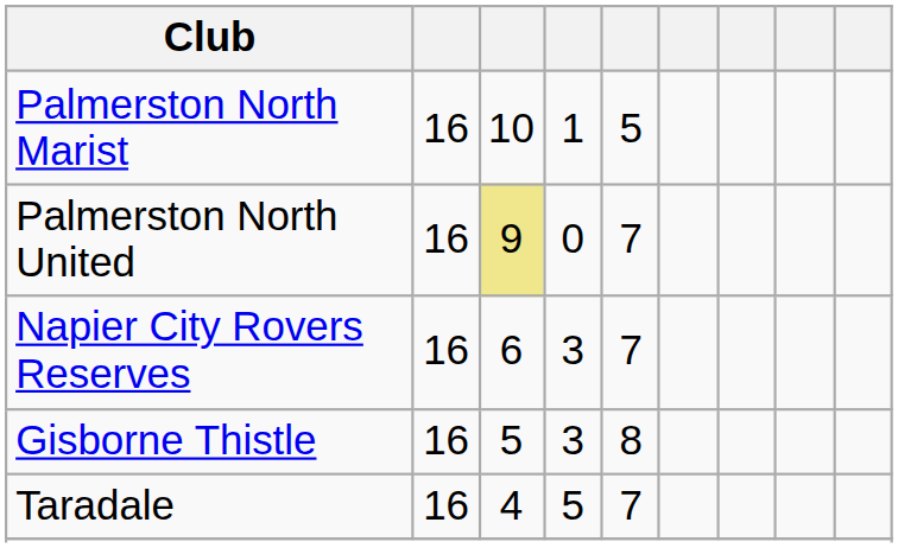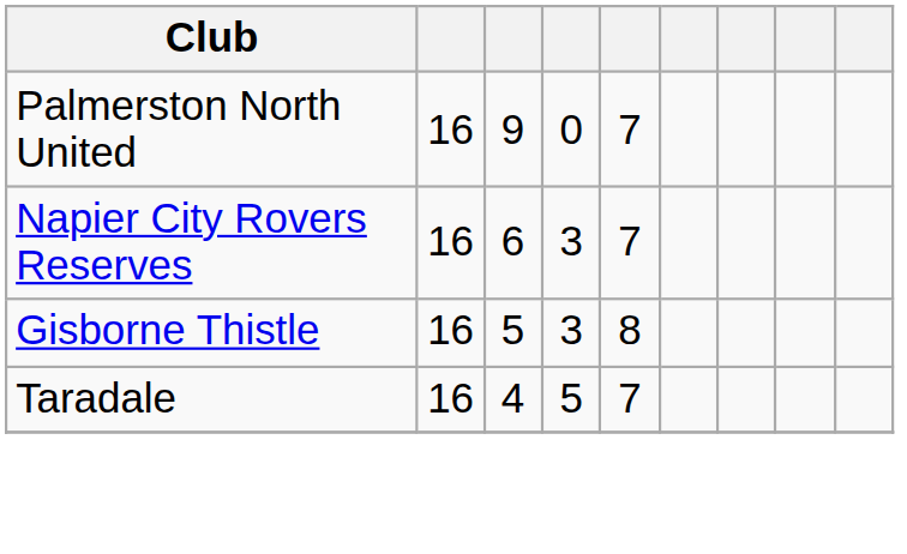 <table class="wikitable sortable" style="text-align:center;">
 <tr>
 <th width=150>Club</th>
 <th width=15></th>
 <th width=15></th>
 <th width=15></th>
 <th width=15></th>
 <th width=15></th>
 <th width=15></th>
 <th width=15></th>
 <th width=15></th>
 </tr>
 <tr>
-<td align=left><a href='#'>Palmerston North Marist</a></td>
-<td>16</td>
-<td>10</td>
-<td>1</td>
-<td>5</td>
-<td></td>
-<td></td>
-<td></td>
-<td></td>
-</tr>
-<tr>
 <td align=left>Palmerston North United</td>
 <td>16</td>
-<td style="background: khaki;">9</td>
+<td>9</td>
 <td>0</td>
 <td>7</td>
 <td></td>
 <td></td>
 <td></td>
 <td></td>
 </tr>
 <tr>
 <td align=left><a href='#'>Napier City Rovers Reserves</a></td>
 <td>16</td>
 <td>6</td>
 <td>3</td>
 <td>7</td>
 <td></td>
 <td></td>
 <td></td>
 <td></td>
 </tr>
 <tr>
 <td align=left><a href='#'>Gisborne Thistle</a></td>
 <td>16</td>
 <td>5</td>
 <td>3</td>
 <td>8</td>
 <td></td>
 <td></td>
 <td></td>
 <td></td>
 </tr>
 <tr>
 <td align=left>Taradale</td>
 <td>16</td>
 <td>4</td>
 <td>5</td>
 <td>7</td>
 <td></td>
 <td></td>
 <td></td>
 <td></td>
 </tr>
 <tr>
 </tr>
 <tr>
 </tr>
 </table>
